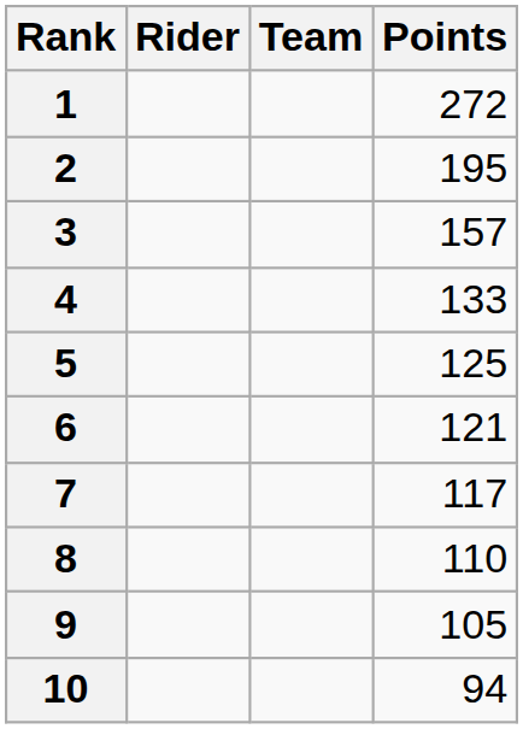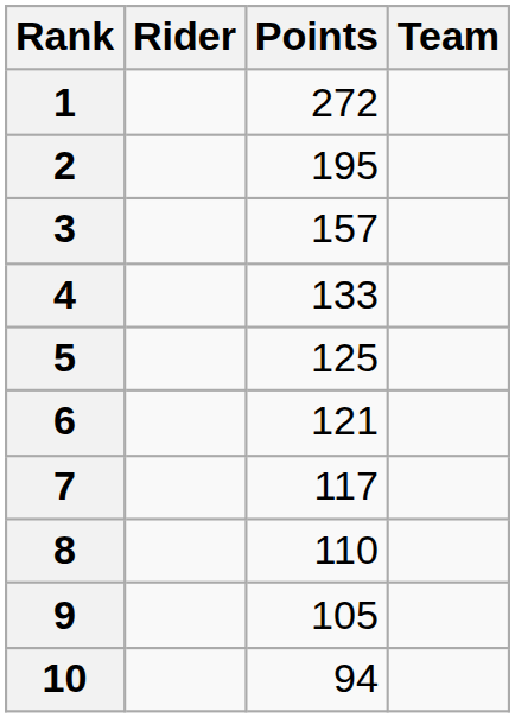 <table class="wikitable">
 <tr>
 <th scope="col">Rank</th>
 <th scope="col">Rider</th>
+<th scope="col">Points</th>
 <th scope="col">Team</th>
-<th scope="col">Points</th>
 </tr>
 <tr>
 <th scope="row">1</th>
 <td> </td>
+<td style="text-align:right;">272</td>
 <td></td>
-<td style="text-align:right;">272</td>
 </tr>
 <tr>
 <th scope="row">2</th>
 <td></td>
+<td style="text-align:right;">195</td>
 <td></td>
-<td style="text-align:right;">195</td>
 </tr>
 <tr>
 <th scope="row">3</th>
 <td></td>
+<td style="text-align:right;">157</td>
 <td></td>
-<td style="text-align:right;">157</td>
 </tr>
 <tr>
 <th scope="row">4</th>
 <td></td>
+<td style="text-align:right;">133</td>
 <td></td>
-<td style="text-align:right;">133</td>
 </tr>
 <tr>
 <th scope="row">5</th>
 <td></td>
+<td style="text-align:right;">125</td>
 <td></td>
-<td style="text-align:right;">125</td>
 </tr>
 <tr>
 <th scope="row">6</th>
 <td></td>
+<td style="text-align:right;">121</td>
 <td></td>
-<td style="text-align:right;">121</td>
 </tr>
 <tr>
 <th scope="row">7</th>
 <td></td>
+<td style="text-align:right;">117</td>
 <td></td>
-<td style="text-align:right;">117</td>
 </tr>
 <tr>
 <th scope="row">8</th>
 <td></td>
+<td style="text-align:right;">110</td>
 <td></td>
-<td style="text-align:right;">110</td>
 </tr>
 <tr>
 <th scope="row">9</th>
 <td></td>
+<td style="text-align:right;">105</td>
 <td></td>
-<td style="text-align:right;">105</td>
 </tr>
 <tr>
 <th scope="row">10</th>
 <td>  </td>
+<td style="text-align:right;">94</td>
 <td></td>
-<td style="text-align:right;">94</td>
 </tr>
 </table>
